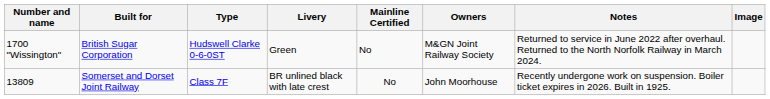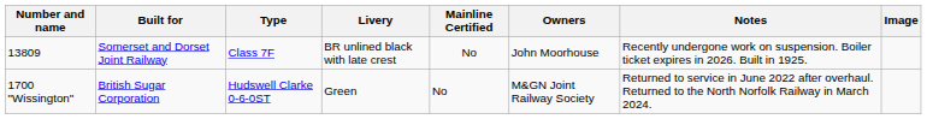 <table class="wikitable">
 <tr>
 <th>Number and name</th>
 <th>Built for</th>
 <th>Type</th>
 <th>Livery</th>
 <th>Mainline Certified</th>
 <th>Owners</th>
 <th>Notes</th>
 <th>Image</th>
 </tr>
 <tr>
+<td>13809</td>
+<td><a href='#'>Somerset and Dorset Joint Railway</a></td>
+<td><a href='#'>Class 7F</a><br></td>
+<td>BR unlined black with late crest</td>
+<td align=center>No</td>
+<td>John Moorhouse</td>
+<td>Recently undergone work on suspension. Boiler ticket expires in 2026. Built in 1925.</td>
+<td></td>
+</tr>
+<tr>
 <td>1700 "Wissington"</td>
 <td><a href='#'>British Sugar Corporation</a></td>
 <td><a href='#'>Hudswell Clarke</a> <a href='#'>0-6-0ST</a></td>
 <td>Green</td>
 <td>No</td>
 <td>M&GN Joint Railway Society</td>
 <td>Returned to service in June 2022 after overhaul.<br>Returned to the North Norfolk Railway in March 2024.</td>
 <td></td>
 </tr>
-<tr>
-<td>13809</td>
-<td><a href='#'>Somerset and Dorset Joint Railway</a></td>
-<td><a href='#'>Class 7F</a><br></td>
-<td>BR unlined black with late crest</td>
-<td align=center>No</td>
-<td>John Moorhouse</td>
-<td>Recently undergone work on suspension. Boiler ticket expires in 2026. Built in 1925.</td>
-<td></td>
-</tr>
 </table>
